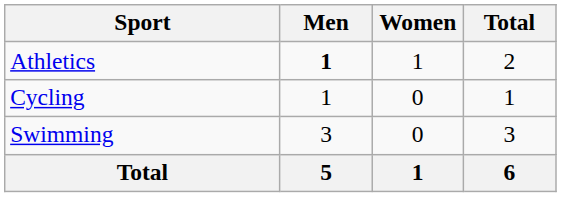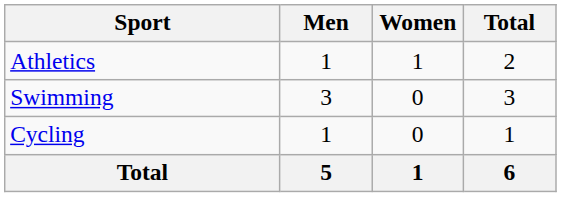 <table class="wikitable sortable" style="text-align:center;">
 <tr>
 <th width=180>Sport</th>
 <th width=55>Men</th>
 <th width=55>Women</th>
 <th width=55>Total</th>
 </tr>
 <tr>
 <td align=left><a href='#'>Athletics</a></td>
-<td><strong>1</strong></td>
+<td>1</td>
 <td>1</td>
 <td>2</td>
+</tr>
+<tr>
+<td align=left><a href='#'>Swimming</a></td>
+<td>3</td>
+<td>0</td>
+<td>3</td>
 </tr>
 <tr>
 <td align=left><a href='#'>Cycling</a></td>
 <td>1</td>
 <td>0</td>
 <td>1</td>
 </tr>
 <tr>
-<td align=left><a href='#'>Swimming</a></td>
-<td>3</td>
-<td>0</td>
-<td>3</td>
-</tr>
-<tr>
 <th>Total</th>
 <th>5</th>
 <th>1</th>
 <th>6</th>
 </tr>
 </table>
